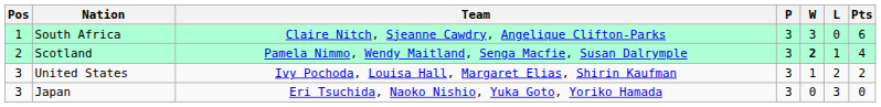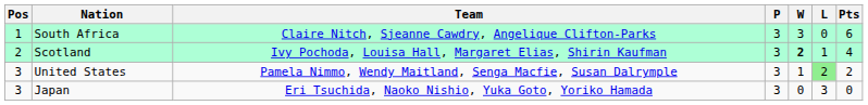 <table class="wikitable" style="font-size: 100%">
 <tr>
 <th width=20>Pos</th>
 <th width=150>Nation</th>
 <th width=650>Team</th>
 <th width=20>P</th>
 <th width=20>W</th>
 <th width=20>L</th>
 <th width=20>Pts</th>
 </tr>
 <tr align=center style="background: #ADFFD6;">
 <td>1</td>
 <td align="left"> South Africa</td>
 <td><a href='#'>Claire Nitch</a>, <a href='#'>Sjeanne Cawdry</a>, <a href='#'>Angelique Clifton-Parks</a></td>
 <td>3</td>
 <td>3</td>
 <td>0</td>
 <td>6</td>
 </tr>
 <tr align=center style="background: #ADFFD6;">
 <td>2</td>
 <td align="left"> Scotland</td>
-<td><a href='#'>Pamela Nimmo</a>, <a href='#'>Wendy Maitland</a>, <a href='#'>Senga Macfie</a>, <a href='#'>Susan Dalrymple</a></td>
+<td><a href='#'>Ivy Pochoda</a>, <a href='#'>Louisa Hall</a>, <a href='#'>Margaret Elias</a>, <a href='#'>Shirin Kaufman</a></td>
 <td>3</td>
 <td><strong>2</strong></td>
 <td>1</td>
 <td>4</td>
 </tr>
 <tr align=center>
 <td>3</td>
 <td align="left"> United States</td>
-<td><a href='#'>Ivy Pochoda</a>, <a href='#'>Louisa Hall</a>, <a href='#'>Margaret Elias</a>, <a href='#'>Shirin Kaufman</a></td>
+<td><a href='#'>Pamela Nimmo</a>, <a href='#'>Wendy Maitland</a>, <a href='#'>Senga Macfie</a>, <a href='#'>Susan Dalrymple</a></td>
 <td>3</td>
 <td>1</td>
-<td>2</td>
+<td style="background: lightgreen;">2</td>
 <td>2</td>
 </tr>
 <tr align=center>
 <td>3</td>
 <td align="left"> Japan</td>
 <td><a href='#'>Eri Tsuchida</a>, <a href='#'>Naoko Nishio</a>, <a href='#'>Yuka Goto</a>, <a href='#'>Yoriko Hamada</a></td>
 <td>3</td>
 <td>0</td>
 <td>3</td>
 <td>0</td>
 </tr>
 </table>
